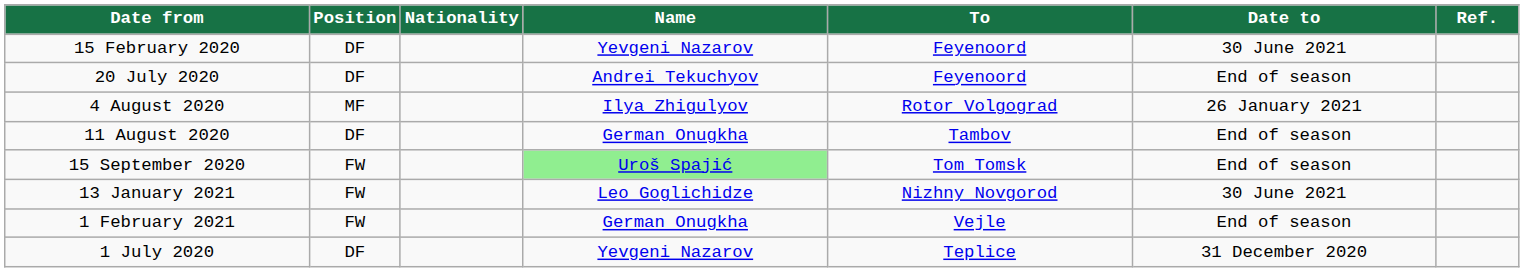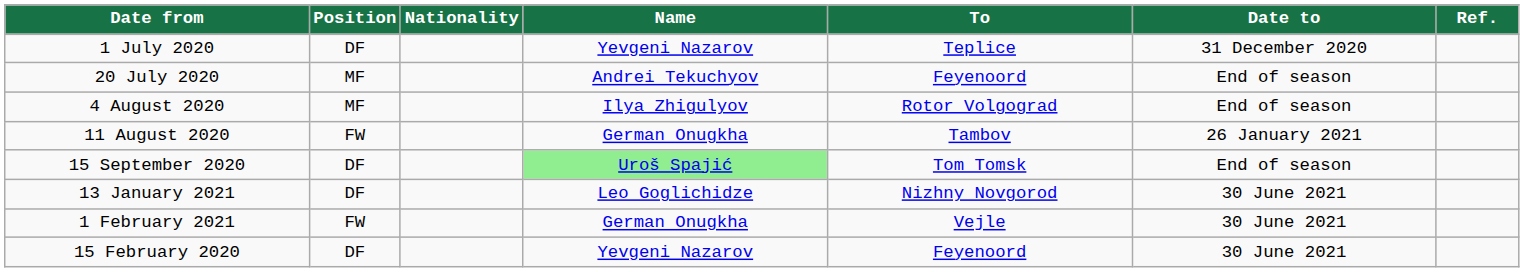 <table class="wikitable" style="text-align:center; font-size:90%; ">
 <tr>
 <th style="background:#177245; color:#FFFFFF; width:200px;">Date from</th>
 <th style="background:#177245; color:#FFFFFF; width:50px;">Position</th>
 <th style="background:#177245; color:#FFFFFF; width:50px;">Nationality</th>
 <th style="background:#177245; color:#FFFFFF; width:200px;">Name</th>
 <th style="background:#177245; color:#FFFFFF; width:200px;">To</th>
 <th style="background:#177245; color:#FFFFFF; width:200px;">Date to</th>
 <th style="background:#177245; color:#FFFFFF; width:50px;">Ref.</th>
 </tr>
 <tr>
-<td>15 February 2020</td>
+<td>1 July 2020</td>
 <td>DF</td>
 <td></td>
 <td><a href='#'>Yevgeni Nazarov</a></td>
-<td><a href='#'>Feyenoord</a></td>
-<td>30 June 2021</td>
+<td><a href='#'>Teplice</a></td>
+<td>31 December 2020</td>
 <td></td>
 </tr>
 <tr>
 <td>20 July 2020</td>
-<td>DF</td>
+<td>MF</td>
 <td></td>
 <td><a href='#'>Andrei Tekuchyov</a></td>
 <td><a href='#'>Feyenoord</a></td>
 <td>End of season</td>
 <td></td>
 </tr>
 <tr>
 <td>4 August 2020</td>
 <td>MF</td>
 <td></td>
 <td><a href='#'>Ilya Zhigulyov</a></td>
 <td><a href='#'>Rotor Volgograd</a></td>
+<td>End of season</td>
+<td></td>
+</tr>
+<tr>
+<td>11 August 2020</td>
+<td>FW</td>
+<td></td>
+<td><a href='#'>German Onugkha</a></td>
+<td><a href='#'>Tambov</a></td>
 <td>26 January 2021</td>
 <td></td>
 </tr>
 <tr>
-<td>11 August 2020</td>
+<td>15 September 2020</td>
 <td>DF</td>
-<td></td>
-<td><a href='#'>German Onugkha</a></td>
-<td><a href='#'>Tambov</a></td>
-<td>End of season</td>
-<td></td>
-</tr>
-<tr>
-<td>15 September 2020</td>
-<td>FW</td>
 <td></td>
 <td style="background: lightgreen;"><a href='#'>Uroš Spajić</a></td>
 <td><a href='#'>Tom Tomsk</a></td>
 <td>End of season</td>
 <td></td>
 </tr>
 <tr>
 <td>13 January 2021</td>
-<td>FW</td>
+<td>DF</td>
 <td></td>
 <td><a href='#'>Leo Goglichidze</a></td>
 <td><a href='#'>Nizhny Novgorod</a></td>
 <td>30 June 2021</td>
 <td></td>
 </tr>
 <tr>
 <td>1 February 2021</td>
 <td>FW</td>
 <td></td>
 <td><a href='#'>German Onugkha</a></td>
 <td><a href='#'>Vejle</a></td>
-<td>End of season</td>
+<td>30 June 2021</td>
 <td></td>
 </tr>
 <tr>
-<td>1 July 2020</td>
+<td>15 February 2020</td>
 <td>DF</td>
 <td></td>
 <td><a href='#'>Yevgeni Nazarov</a></td>
-<td><a href='#'>Teplice</a></td>
-<td>31 December 2020</td>
+<td><a href='#'>Feyenoord</a></td>
+<td>30 June 2021</td>
 <td></td>
 </tr>
 </table>
